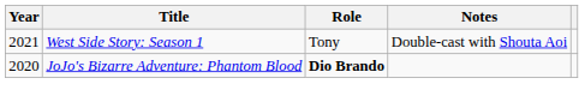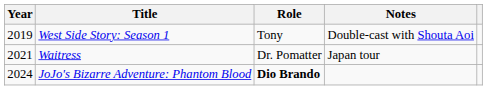 <table class="wikitable sortable">
 <tr>
 <th>Year</th>
 <th>Title</th>
 <th>Role</th>
 <th class="unsortable">Notes</th>
 <th class="unsortable"></th>
 </tr>
 <tr>
-<td>2021</td>
+<td>2019</td>
 <td><em><a href='#'>West Side Story: Season 1</a></em></td>
 <td>Tony</td>
 <td>Double-cast with <a href='#'>Shouta Aoi</a></td>
 <td></td>
 </tr>
 <tr>
-<td>2020</td>
+<td>2021</td>
+<td><em><a href='#'>Waitress</a></em></td>
+<td>Dr. Pomatter</td>
+<td>Japan tour</td>
+<td></td>
+</tr>
+<tr>
+<td>2024</td>
 <td><em><a href='#'>JoJo's Bizarre Adventure: Phantom Blood</a></em></td>
 <td><strong>Dio Brando</strong></td>
 <td></td>
 <td></td>
 </tr>
 </table>
